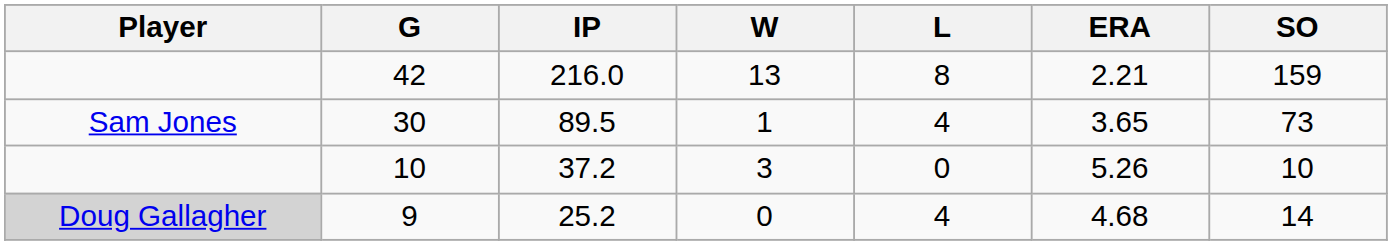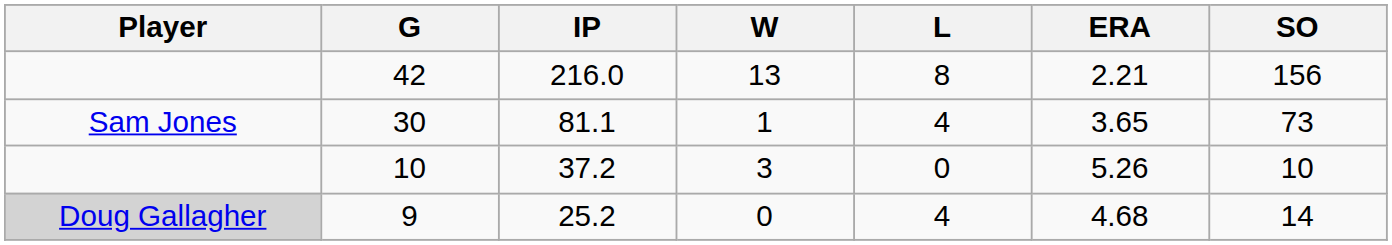 <table class="wikitable sortable">
 <tr>
 <th bgcolor="#DDDDFF" width="16%">Player</th>
 <th bgcolor="#DDDDFF" width="9%">G</th>
 <th bgcolor="#DDDDFF" width="9%">IP</th>
 <th bgcolor="#DDDDFF" width="9%">W</th>
 <th bgcolor="#DDDDFF" width="9%">L</th>
 <th bgcolor="#DDDDFF" width="9%">ERA</th>
 <th bgcolor="#DDDDFF" width="9%">SO</th>
 </tr>
 <tr align="center">
 <td></td>
 <td>42</td>
 <td>216.0</td>
 <td>13</td>
 <td>8</td>
 <td>2.21</td>
-<td>159</td>
+<td>156</td>
 </tr>
 <tr align="center">
 <td><a href='#'>Sam Jones</a></td>
 <td>30</td>
-<td>89.5</td>
+<td>81.1</td>
 <td>1</td>
 <td>4</td>
 <td>3.65</td>
 <td>73</td>
 </tr>
 <tr align="center">
 <td></td>
 <td>10</td>
 <td>37.2</td>
 <td>3</td>
 <td>0</td>
 <td>5.26</td>
 <td>10</td>
 </tr>
 <tr align="center">
 <td style="background: lightgrey;"><a href='#'>Doug Gallagher</a></td>
 <td>9</td>
 <td>25.2</td>
 <td>0</td>
 <td>4</td>
 <td>4.68</td>
 <td>14</td>
 </tr>
 </table>
